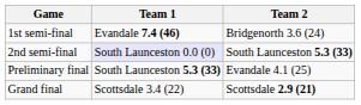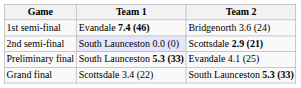 <table class="wikitable">
 <tr>
 <th>Game</th>
 <th>Team 1</th>
 <th>Team 2</th>
 </tr>
 <tr>
 <td>1st semi-final</td>
 <td>Evandale <strong>7.4 (46)</strong></td>
 <td>Bridgenorth 3.6 (24)</td>
 </tr>
 <tr>
 <td>2nd semi-final</td>
 <td style="background: lavender;">South Launceston 0.0 (0)</td>
-<td>South Launceston <strong>5.3 (33)</strong></td>
+<td>Scottsdale <strong>2.9 (21)</strong></td>
 </tr>
 <tr>
 <td>Preliminary final</td>
 <td>South Launceston <strong>5.3 (33)</strong></td>
 <td>Evandale 4.1 (25)</td>
 </tr>
 <tr>
 <td>Grand final</td>
 <td>Scottsdale 3.4 (22)</td>
-<td>Scottsdale <strong>2.9 (21)</strong></td>
+<td>South Launceston <strong>5.3 (33)</strong></td>
 </tr>
 </table>
